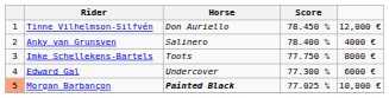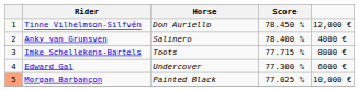 <table class="wikitable" style="font-size: 90%">
 <tr>
 <th width=20></th>
 <th width=180>Rider</th>
 <th width=150>Horse</th>
 <th width=70>Score</th>
 </tr>
 <tr>
 <td align=center>1</td>
 <td> <a href='#'>Tinne Vilhelmson-Silfvén</a></td>
 <td><em>Don Auriello</em></td>
 <td align=center>78.450 %</td>
 <td align=center>12,000 €</td>
 </tr>
 <tr>
 <td align=center>2</td>
 <td> <a href='#'>Anky van Grunsven</a></td>
 <td><em>Salinero</em></td>
 <td align=center>78.400 %</td>
 <td align=center>4000 €</td>
 </tr>
 <tr>
 <td align=center>3</td>
 <td> <a href='#'>Imke Schellekens-Bartels</a></td>
 <td><em>Toots</em></td>
-<td align=center>77.750 %</td>
+<td align=center>77.715 %</td>
 <td align=center>8000 €</td>
 </tr>
 <tr>
 <td align=center>4</td>
 <td> <a href='#'>Edward Gal</a></td>
 <td><em>Undercover</em></td>
 <td align=center>77.300 %</td>
 <td align=center>6000 €</td>
 </tr>
 <tr>
 <td align=center style="background: lightsalmon;">5</td>
 <td> <a href='#'>Morgan Barbançon</a></td>
-<td><strong><em>Painted Black</em></strong></td>
+<td><em>Painted Black</em></td>
 <td align=center>77.025 %</td>
 <td align=center>10,000 €</td>
 </tr>
 <tr>
 </tr>
 </table>
